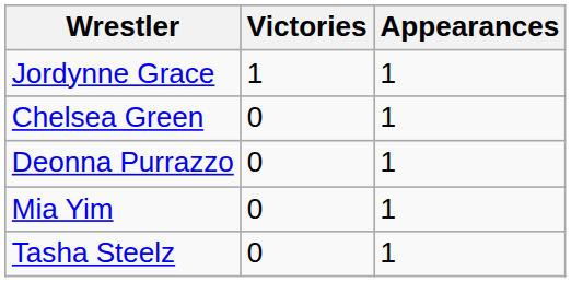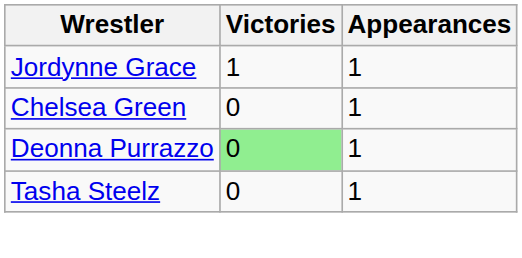 <table class="wikitable sortable">
 <tr>
 <th>Wrestler</th>
 <th>Victories</th>
 <th>Appearances</th>
 </tr>
 <tr>
 <td><a href='#'>Jordynne Grace</a></td>
 <td>1</td>
 <td>1</td>
 </tr>
 <tr>
 <td><a href='#'>Chelsea Green</a></td>
 <td>0</td>
 <td>1</td>
 </tr>
 <tr>
 <td><a href='#'>Deonna Purrazzo</a></td>
-<td>0</td>
-<td>1</td>
-</tr>
-<tr>
-<td><a href='#'>Mia Yim</a></td>
-<td>0</td>
+<td style="background: lightgreen;">0</td>
 <td>1</td>
 </tr>
 <tr>
 <td><a href='#'>Tasha Steelz</a></td>
 <td>0</td>
 <td>1</td>
 </tr>
 </table>
